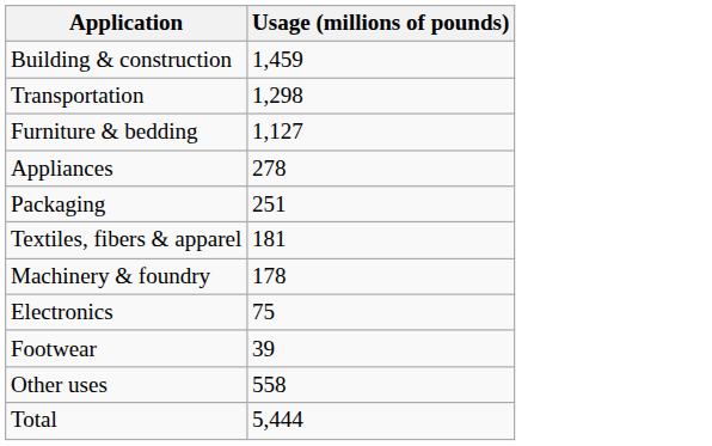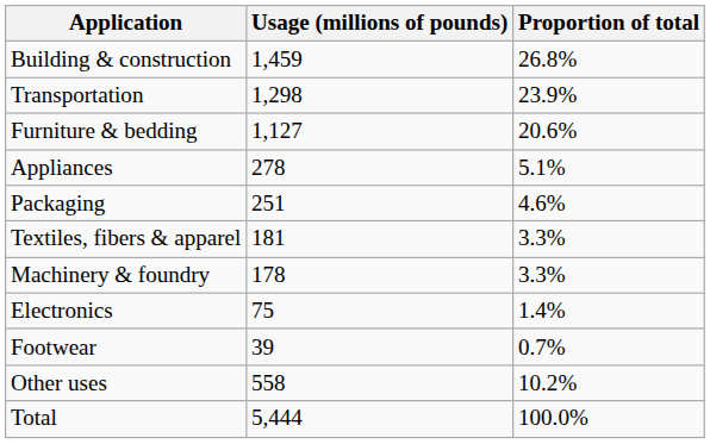 <table class="wikitable">
 <tr>
 <th>Application</th>
 <th>Usage (millions of pounds)</th>
+<th>Proportion of total</th>
 </tr>
 <tr>
 <td>Building & construction</td>
 <td>1,459</td>
+<td>26.8%</td>
 </tr>
 <tr>
 <td>Transportation</td>
 <td>1,298</td>
+<td>23.9%</td>
 </tr>
 <tr>
 <td>Furniture & bedding</td>
 <td>1,127</td>
+<td>20.6%</td>
 </tr>
 <tr>
 <td>Appliances</td>
 <td>278</td>
+<td>5.1%</td>
 </tr>
 <tr>
 <td>Packaging</td>
 <td>251</td>
+<td>4.6%</td>
 </tr>
 <tr>
 <td>Textiles, fibers & apparel</td>
 <td>181</td>
+<td>3.3%</td>
 </tr>
 <tr>
 <td>Machinery & foundry</td>
 <td>178</td>
+<td>3.3%</td>
 </tr>
 <tr>
 <td>Electronics</td>
 <td>75</td>
+<td>1.4%</td>
 </tr>
 <tr>
 <td>Footwear</td>
 <td>39</td>
+<td>0.7%</td>
 </tr>
 <tr>
 <td>Other uses</td>
 <td>558</td>
+<td>10.2%</td>
 </tr>
 <tr>
 <td>Total</td>
 <td>5,444</td>
+<td>100.0%</td>
 </tr>
 </table>
